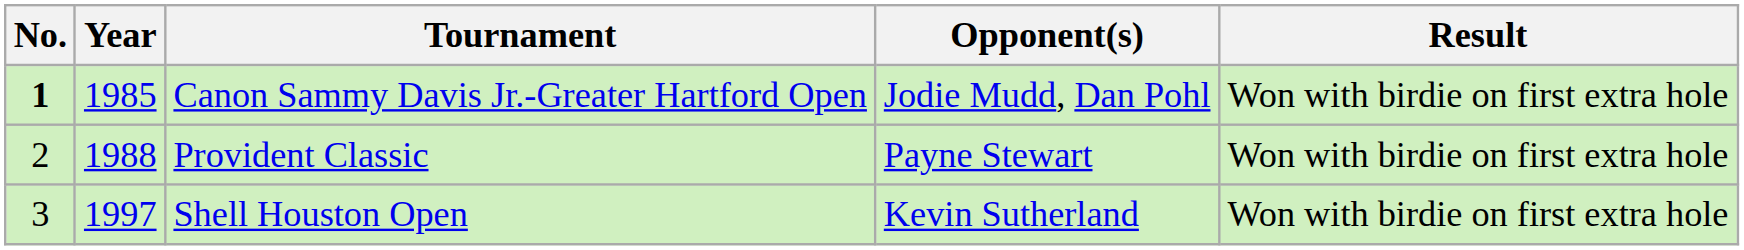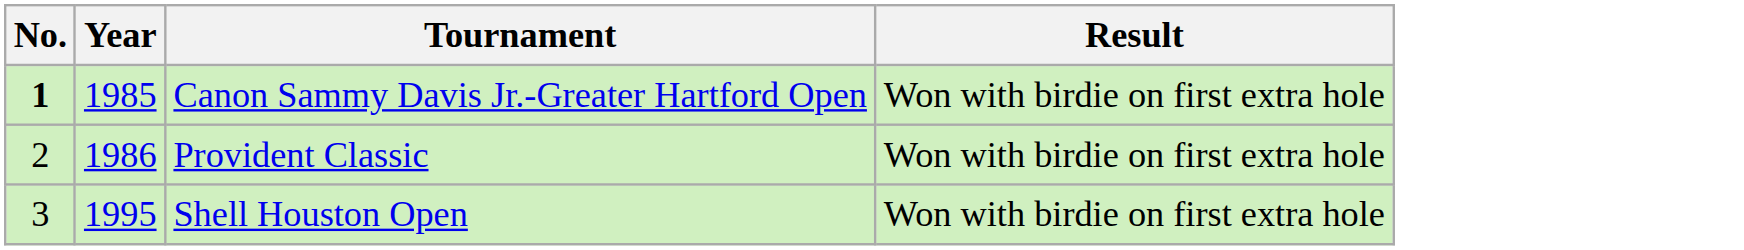 <table class="wikitable" style="font-size:95%;">
 <tr>
 <th>No.</th>
 <th>Year</th>
 <th>Tournament</th>
-<th>Opponent(s)</th>
 <th>Result</th>
 </tr>
 <tr style="background:#D0F0C0;">
 <td align=center><strong>1</strong></td>
 <td><a href='#'>1985</a></td>
 <td><a href='#'>Canon Sammy Davis Jr.-Greater Hartford Open</a></td>
-<td> <a href='#'>Jodie Mudd</a>,  <a href='#'>Dan Pohl</a></td>
 <td>Won with birdie on first extra hole</td>
 </tr>
 <tr style="background:#D0F0C0;">
 <td align=center>2</td>
-<td><a href='#'>1988</a></td>
+<td><a href='#'>1986</a></td>
 <td><a href='#'>Provident Classic</a></td>
-<td> <a href='#'>Payne Stewart</a></td>
 <td>Won with birdie on first extra hole</td>
 </tr>
 <tr style="background:#D0F0C0;">
 <td align=center>3</td>
-<td><a href='#'>1997</a></td>
+<td><a href='#'>1995</a></td>
 <td><a href='#'>Shell Houston Open</a></td>
-<td> <a href='#'>Kevin Sutherland</a></td>
 <td>Won with birdie on first extra hole</td>
 </tr>
 </table>
